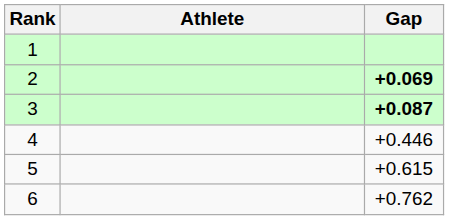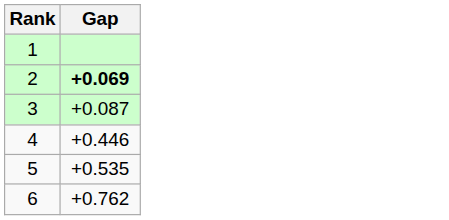 <table class=wikitable style="text-align:center">
 <tr>
 <th width=40>Rank</th>
-<th width=250>Athlete</th>
 <th width=60>Gap</th>
 </tr>
 <tr bgcolor="ccffcc">
 <td>1</td>
-<td align=left></td>
 <td></td>
 </tr>
 <tr bgcolor="ccffcc">
 <td>2</td>
-<td align=left></td>
 <td><strong>+0.069</strong></td>
 </tr>
 <tr bgcolor="ccffcc">
 <td>3</td>
-<td align=left></td>
-<td><strong>+0.087</strong></td>
+<td>+0.087</td>
 </tr>
 <tr>
 <td>4</td>
-<td align=left></td>
 <td>+0.446</td>
 </tr>
 <tr>
 <td>5</td>
-<td align=left></td>
-<td>+0.615</td>
+<td>+0.535</td>
 </tr>
 <tr>
 <td>6</td>
-<td align=left></td>
 <td>+0.762</td>
 </tr>
 </table>
